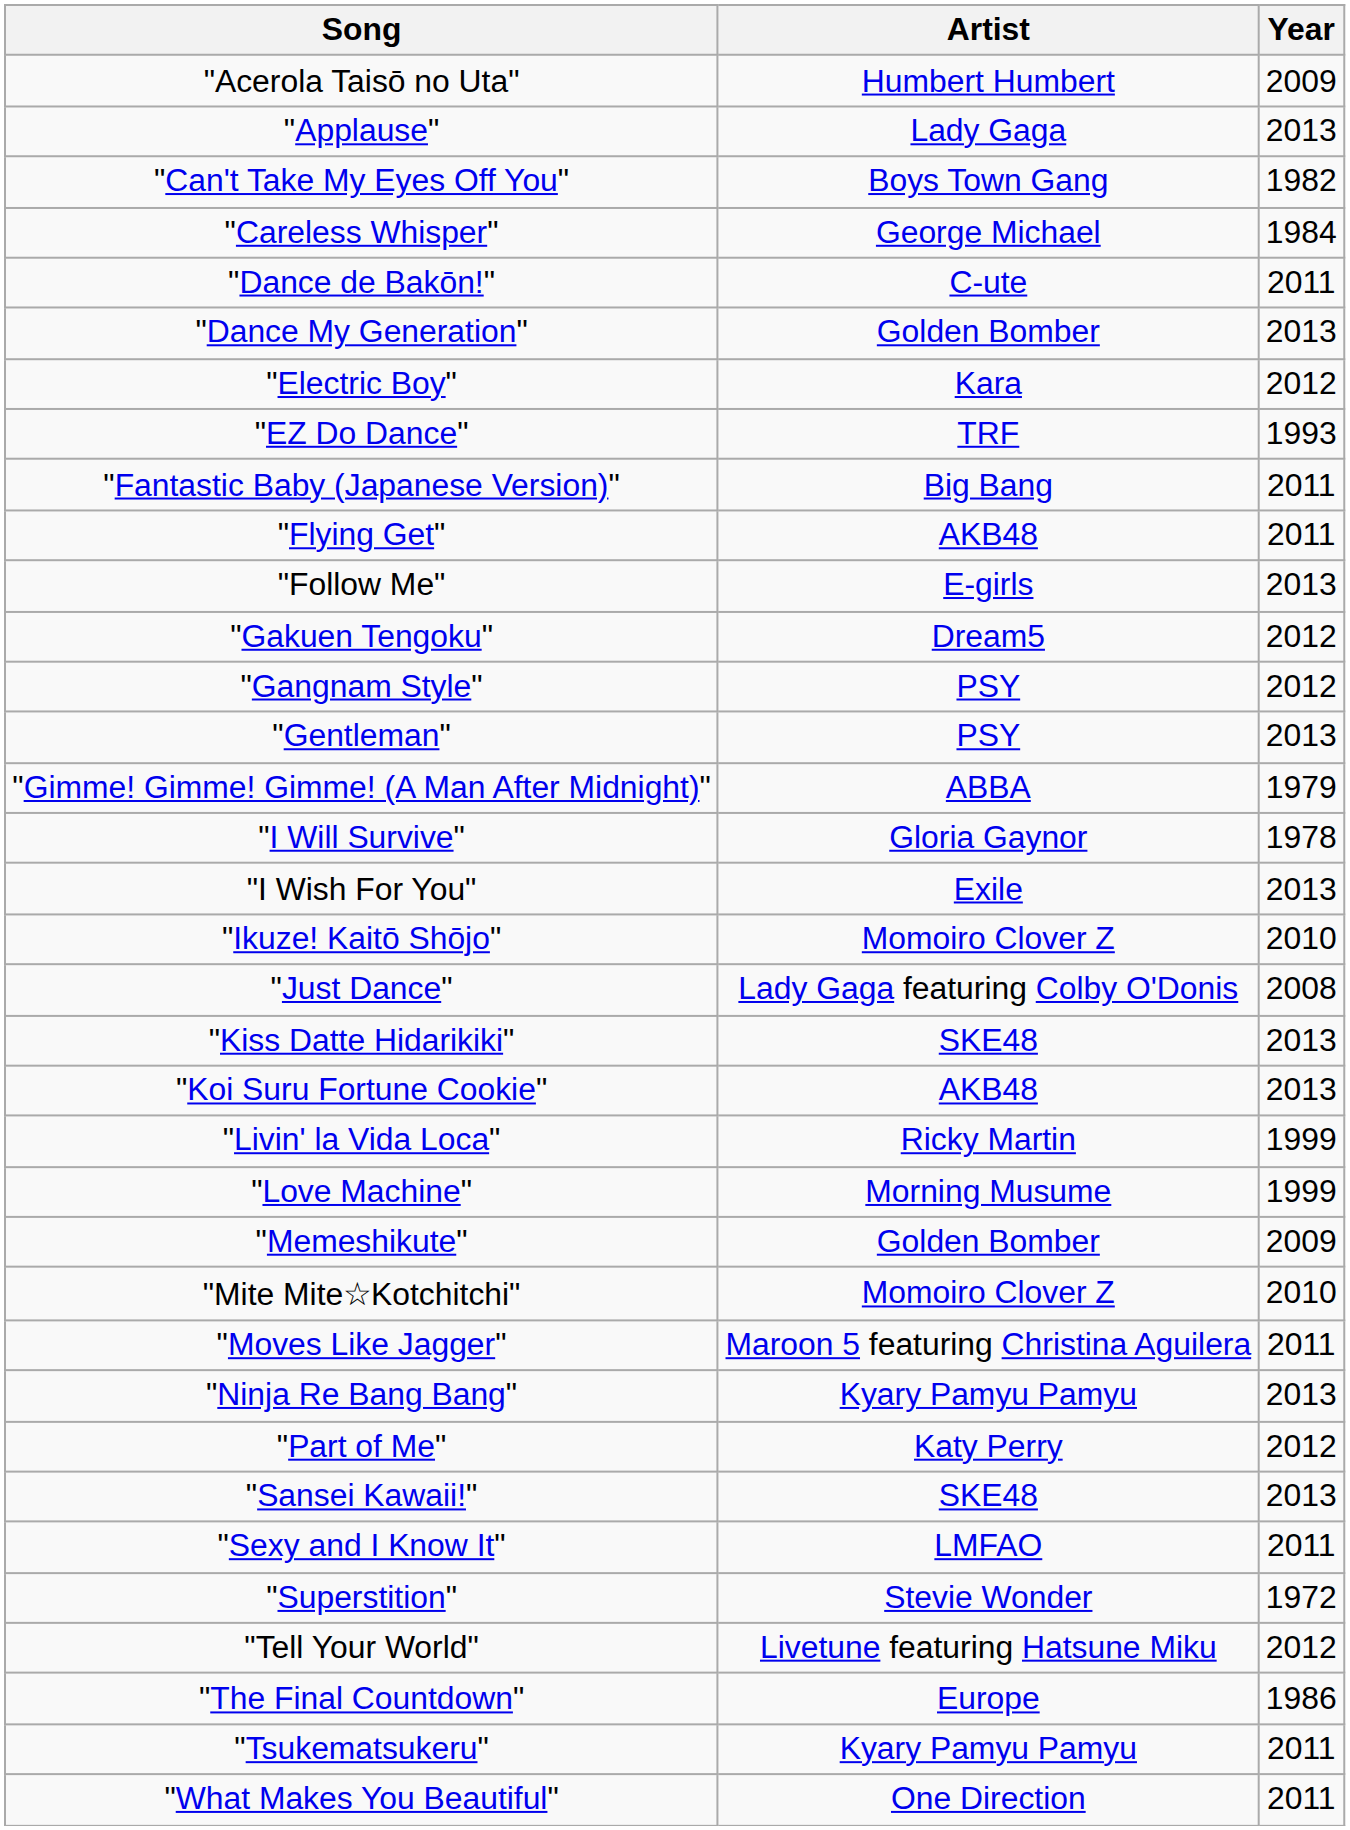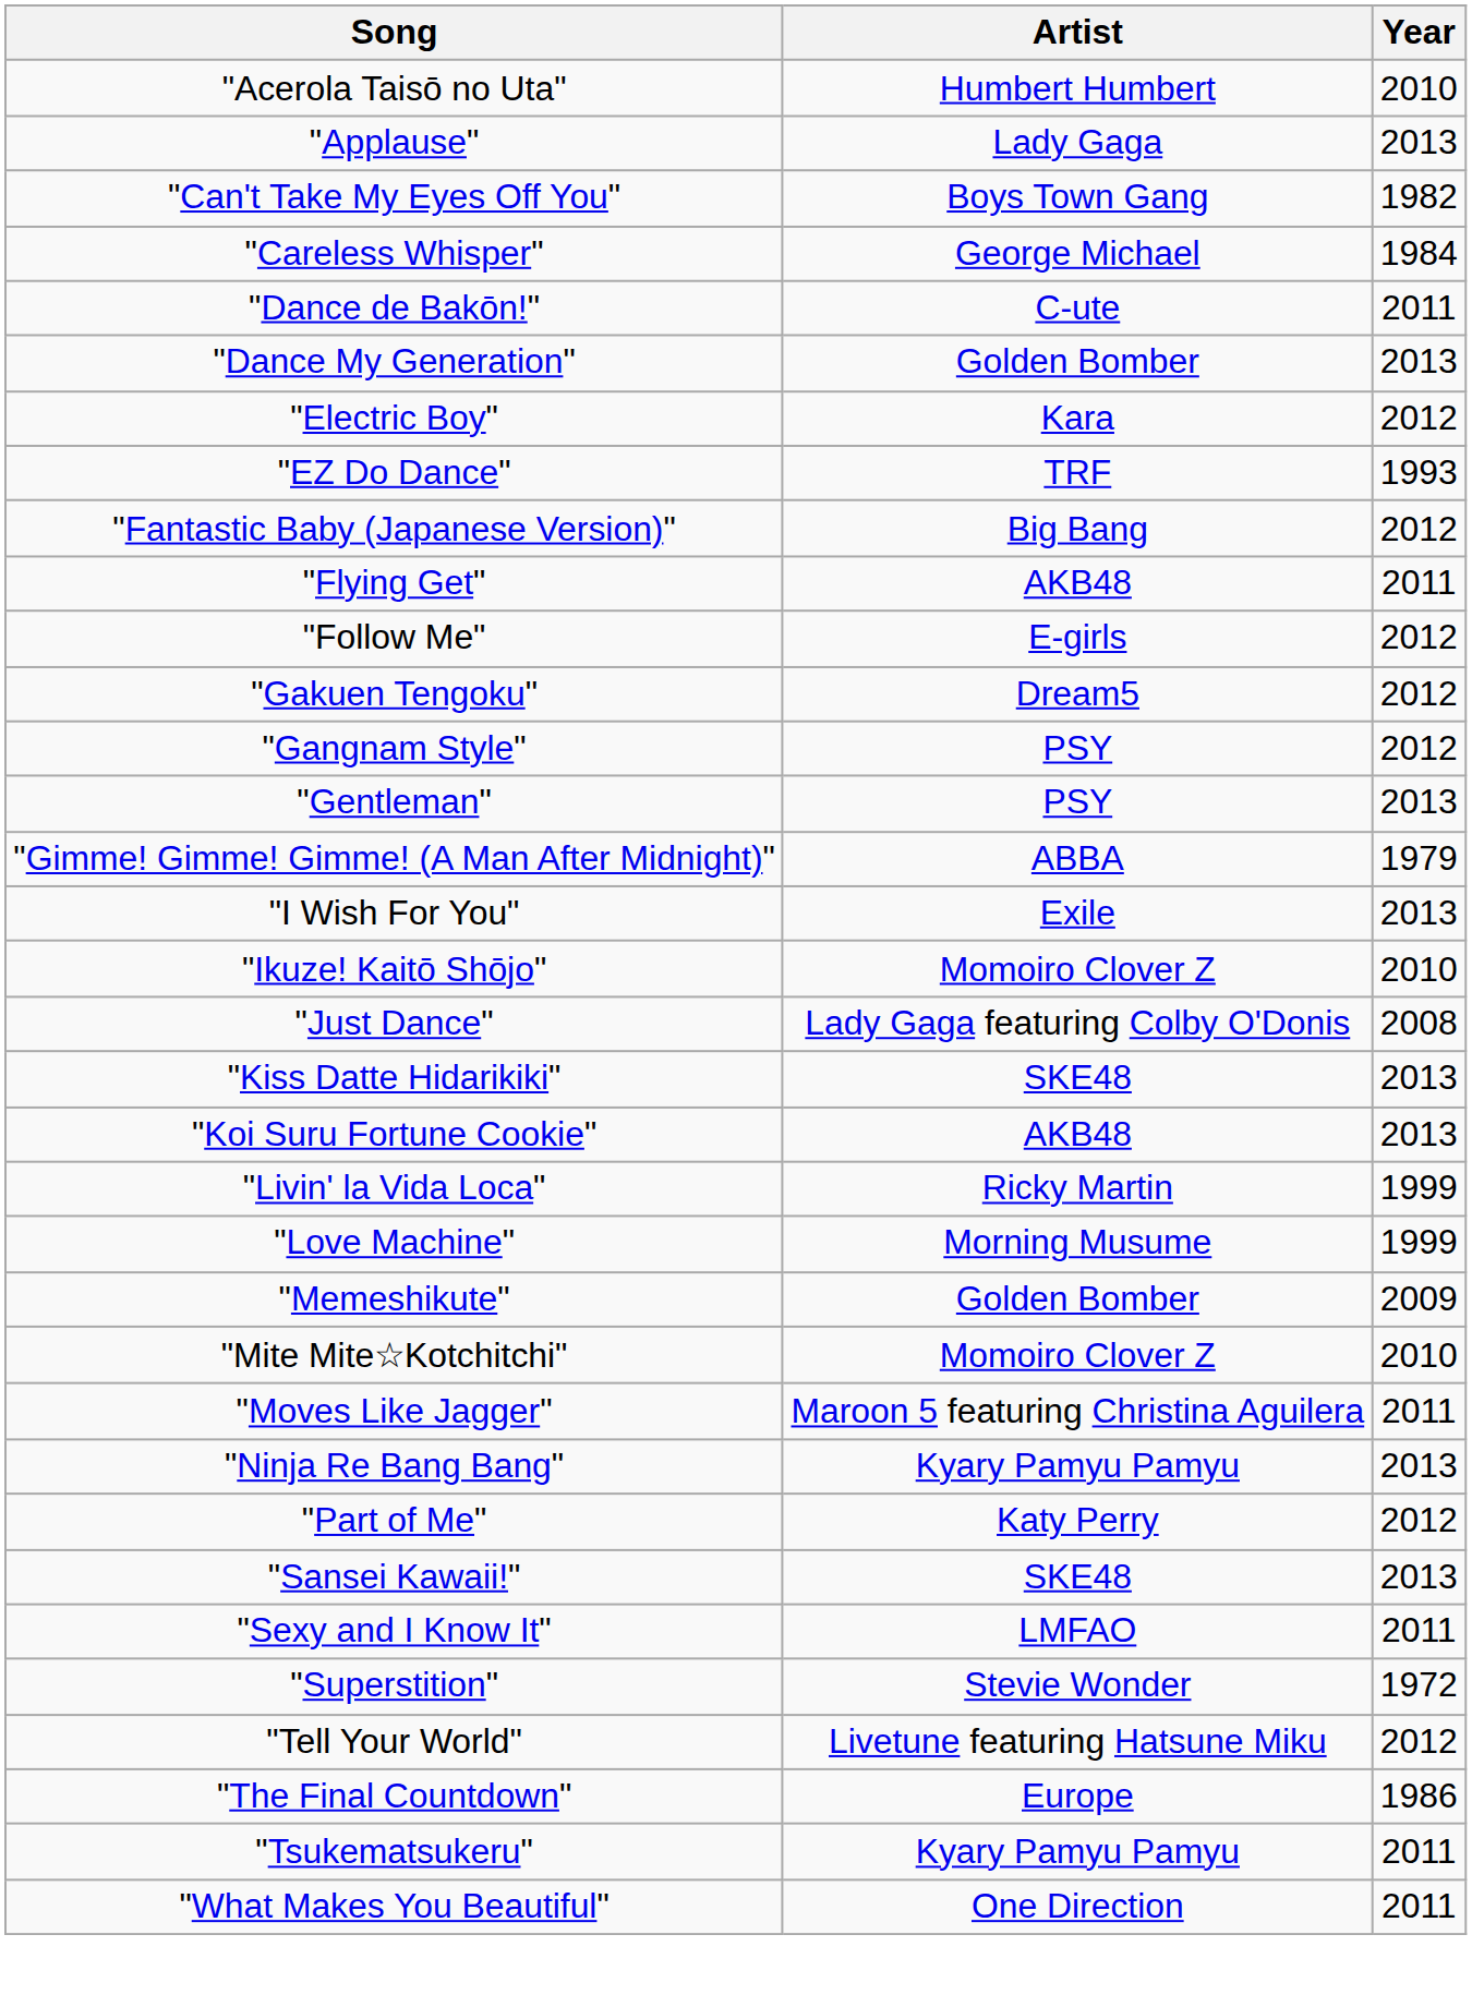 <table class="wikitable sortable" style="text-align:center;">
 <tr>
 <th scope="col">Song</th>
 <th scope="col">Artist</th>
 <th scope="col">Year</th>
 </tr>
 <tr>
 <td>"Acerola Taisō no Uta"</td>
 <td><a href='#'>Humbert Humbert</a></td>
-<td>2009</td>
+<td>2010</td>
 </tr>
 <tr>
 <td>"<a href='#'>Applause</a>"</td>
 <td><a href='#'>Lady Gaga</a></td>
 <td>2013</td>
 </tr>
 <tr>
 <td>"<a href='#'>Can't Take My Eyes Off You</a>"</td>
 <td><a href='#'>Boys Town Gang</a></td>
 <td>1982</td>
 </tr>
 <tr>
 <td>"<a href='#'>Careless Whisper</a>"</td>
 <td><a href='#'>George Michael</a></td>
 <td>1984</td>
 </tr>
 <tr>
 <td>"<a href='#'>Dance de Bakōn!</a>"</td>
 <td><a href='#'>C-ute</a></td>
 <td>2011</td>
 </tr>
 <tr>
 <td>"<a href='#'>Dance My Generation</a>"</td>
 <td><a href='#'>Golden Bomber</a></td>
 <td>2013</td>
 </tr>
 <tr>
 <td>"<a href='#'>Electric Boy</a>"</td>
 <td><a href='#'>Kara</a></td>
 <td>2012</td>
 </tr>
 <tr>
 <td>"<a href='#'>EZ Do Dance</a>"</td>
 <td><a href='#'>TRF</a></td>
 <td>1993</td>
 </tr>
 <tr>
 <td>"<a href='#'>Fantastic Baby (Japanese Version)</a>"</td>
 <td><a href='#'>Big Bang</a></td>
-<td>2011</td>
+<td>2012</td>
 </tr>
 <tr>
 <td>"<a href='#'>Flying Get</a>"</td>
 <td><a href='#'>AKB48</a></td>
 <td>2011</td>
 </tr>
 <tr>
 <td>"Follow Me"</td>
 <td><a href='#'>E-girls</a></td>
-<td>2013</td>
+<td>2012</td>
 </tr>
 <tr>
 <td>"<a href='#'>Gakuen Tengoku</a>"</td>
 <td><a href='#'>Dream5</a></td>
 <td>2012</td>
 </tr>
 <tr>
 <td>"<a href='#'>Gangnam Style</a>"</td>
 <td><a href='#'>PSY</a></td>
 <td>2012</td>
 </tr>
 <tr>
 <td>"<a href='#'>Gentleman</a>"</td>
 <td><a href='#'>PSY</a></td>
 <td>2013</td>
 </tr>
 <tr>
 <td>"<a href='#'>Gimme! Gimme! Gimme! (A Man After Midnight)</a>"</td>
 <td><a href='#'>ABBA</a></td>
 <td>1979</td>
-</tr>
-<tr>
-<td>"<a href='#'>I Will Survive</a>"</td>
-<td><a href='#'>Gloria Gaynor</a></td>
-<td>1978</td>
 </tr>
 <tr>
 <td>"I Wish For You"</td>
 <td><a href='#'>Exile</a></td>
 <td>2013</td>
 </tr>
 <tr>
 <td>"<a href='#'>Ikuze! Kaitō Shōjo</a>"</td>
 <td><a href='#'>Momoiro Clover Z</a></td>
 <td>2010</td>
 </tr>
 <tr>
 <td>"<a href='#'>Just Dance</a>"</td>
 <td><a href='#'>Lady Gaga</a> featuring <a href='#'>Colby O'Donis</a></td>
 <td>2008</td>
 </tr>
 <tr>
 <td>"<a href='#'>Kiss Datte Hidarikiki</a>"</td>
 <td><a href='#'>SKE48</a></td>
 <td>2013</td>
 </tr>
 <tr>
 <td>"<a href='#'>Koi Suru Fortune Cookie</a>"</td>
 <td><a href='#'>AKB48</a></td>
 <td>2013</td>
 </tr>
 <tr>
 <td>"<a href='#'>Livin' la Vida Loca</a>"</td>
 <td><a href='#'>Ricky Martin</a></td>
 <td>1999</td>
 </tr>
 <tr>
 <td>"<a href='#'>Love Machine</a>"</td>
 <td><a href='#'>Morning Musume</a></td>
 <td>1999</td>
 </tr>
 <tr>
 <td>"<a href='#'>Memeshikute</a>"</td>
 <td><a href='#'>Golden Bomber</a></td>
 <td>2009</td>
 </tr>
 <tr>
 <td>"Mite Mite☆Kotchitchi"</td>
 <td><a href='#'>Momoiro Clover Z</a></td>
 <td>2010</td>
 </tr>
 <tr>
 <td>"<a href='#'>Moves Like Jagger</a>"</td>
 <td><a href='#'>Maroon 5</a> featuring <a href='#'>Christina Aguilera</a></td>
 <td>2011</td>
 </tr>
 <tr>
 <td>"<a href='#'>Ninja Re Bang Bang</a>"</td>
 <td><a href='#'>Kyary Pamyu Pamyu</a></td>
 <td>2013</td>
 </tr>
 <tr>
 <td>"<a href='#'>Part of Me</a>"</td>
 <td><a href='#'>Katy Perry</a></td>
 <td>2012</td>
 </tr>
 <tr>
 <td>"<a href='#'>Sansei Kawaii!</a>"</td>
 <td><a href='#'>SKE48</a></td>
 <td>2013</td>
 </tr>
 <tr>
 <td>"<a href='#'>Sexy and I Know It</a>"</td>
 <td><a href='#'>LMFAO</a></td>
 <td>2011</td>
 </tr>
 <tr>
 <td>"<a href='#'>Superstition</a>"</td>
 <td><a href='#'>Stevie Wonder</a></td>
 <td>1972</td>
 </tr>
 <tr>
 <td>"Tell Your World"</td>
 <td><a href='#'>Livetune</a> featuring <a href='#'>Hatsune Miku</a></td>
 <td>2012</td>
 </tr>
 <tr>
 <td>"<a href='#'>The Final Countdown</a>"</td>
 <td><a href='#'>Europe</a></td>
 <td>1986</td>
 </tr>
 <tr>
 <td>"<a href='#'>Tsukematsukeru</a>"</td>
 <td><a href='#'>Kyary Pamyu Pamyu</a></td>
 <td>2011</td>
 </tr>
 <tr>
 <td>"<a href='#'>What Makes You Beautiful</a>"</td>
 <td><a href='#'>One Direction</a></td>
 <td>2011</td>
 </tr>
 </table>
